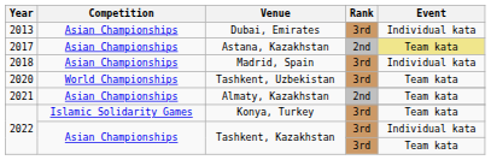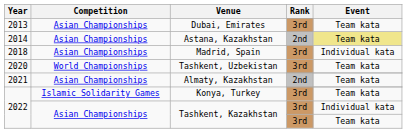 <table class="wikitable sortable" width=45% style="font-size:90%; text-align:center;">
 <tr>
 <th>Year</th>
 <th>Competition</th>
 <th>Venue</th>
 <th>Rank</th>
 <th>Event</th>
 </tr>
 <tr>
 <td>2013</td>
 <td><a href='#'>Asian Championships</a></td>
 <td>Dubai, Emirates</td>
 <td bgcolor="cc9966">3rd</td>
-<td>Individual kata</td>
+<td>Team kata</td>
 </tr>
 <tr>
-<td>2017</td>
+<td>2014</td>
 <td><a href='#'>Asian Championships</a></td>
 <td>Astana, Kazakhstan</td>
 <td bgcolor="silver">2nd</td>
 <td style="background: khaki;">Team kata</td>
 </tr>
 <tr>
 <td>2018</td>
 <td><a href='#'>Asian Championships</a></td>
 <td>Madrid, Spain</td>
 <td bgcolor="cc9966">3rd</td>
 <td>Individual kata</td>
 </tr>
 <tr>
 <td>2020</td>
 <td><a href='#'>World Championships</a></td>
 <td>Tashkent, Uzbekistan</td>
 <td bgcolor="cc9966">3rd</td>
 <td>Team kata</td>
 </tr>
 <tr>
 <td rowspan=2>2021</td>
 <td rowspan=2><a href='#'>Asian Championships</a></td>
 <td rowspan=2>Almaty, Kazakhstan</td>
 </tr>
 <tr>
 <td bgcolor="silver">2nd</td>
 <td>Team kata</td>
 </tr>
 <tr>
 <td rowspan=4>2022</td>
 <td rowspan=2><a href='#'>Islamic Solidarity Games</a></td>
 <td rowspan=2>Konya, Turkey</td>
 </tr>
 <tr>
 <td bgcolor="cc9966">3rd</td>
 <td>Team kata</td>
 </tr>
 <tr>
 <td rowspan=2><a href='#'>Asian Championships</a></td>
 <td rowspan=2>Tashkent, Kazakhstan</td>
 <td bgcolor="cc9966">3rd</td>
 <td>Individual kata</td>
 </tr>
 <tr>
 <td bgcolor="cc9966">3rd</td>
 <td>Team kata</td>
 </tr>
 </table>
